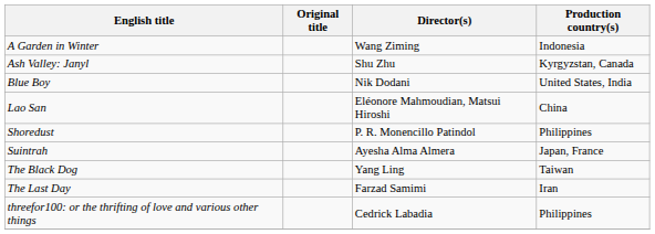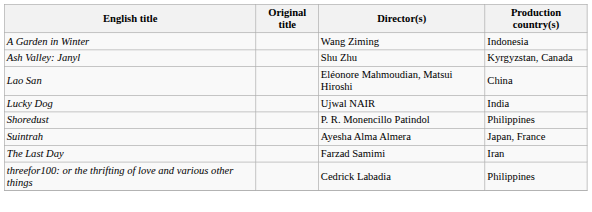 <table class="sortable wikitable" style="width:100%; margin-bottom:4px" cellpadding="5">
 <tr>
 <th scope="col">English title</th>
 <th scope="col">Original title</th>
 <th scope="col">Director(s)</th>
 <th scope="col">Production country(s)</th>
 </tr>
 <tr>
 <td><em>A Garden in Winter</em></td>
 <td></td>
 <td>Wang Ziming</td>
 <td>Indonesia</td>
 </tr>
 <tr>
 <td><em>Ash Valley: Janyl</em></td>
 <td></td>
 <td>Shu Zhu</td>
 <td>Kyrgyzstan, Canada</td>
 </tr>
 <tr>
-<td><em>Blue Boy</em></td>
-<td></td>
-<td>Nik Dodani</td>
-<td>United States, India</td>
-</tr>
-<tr>
 <td><em>Lao San</em></td>
 <td></td>
 <td>Eléonore Mahmoudian, Matsui Hiroshi</td>
 <td>China</td>
+</tr>
+<tr>
+<td><em>Lucky Dog</em></td>
+<td></td>
+<td>Ujwal NAIR</td>
+<td>India</td>
 </tr>
 <tr>
 <td><em>Shoredust</em></td>
 <td></td>
 <td>P. R. Monencillo Patindol</td>
 <td>Philippines</td>
 </tr>
 <tr>
 <td><em>Suintrah</em></td>
 <td></td>
 <td>Ayesha Alma Almera</td>
 <td>Japan, France</td>
-</tr>
-<tr>
-<td><em>The Black Dog</em></td>
-<td></td>
-<td>Yang Ling</td>
-<td>Taiwan</td>
 </tr>
 <tr>
 <td><em>The Last Day</em></td>
 <td></td>
 <td>Farzad Samimi</td>
 <td>Iran</td>
 </tr>
 <tr>
 <td><em>threefor100: or the thrifting of love and various other things</em></td>
 <td></td>
 <td>Cedrick Labadia</td>
 <td>Philippines</td>
 </tr>
 <tr>
 </tr>
 </table>
